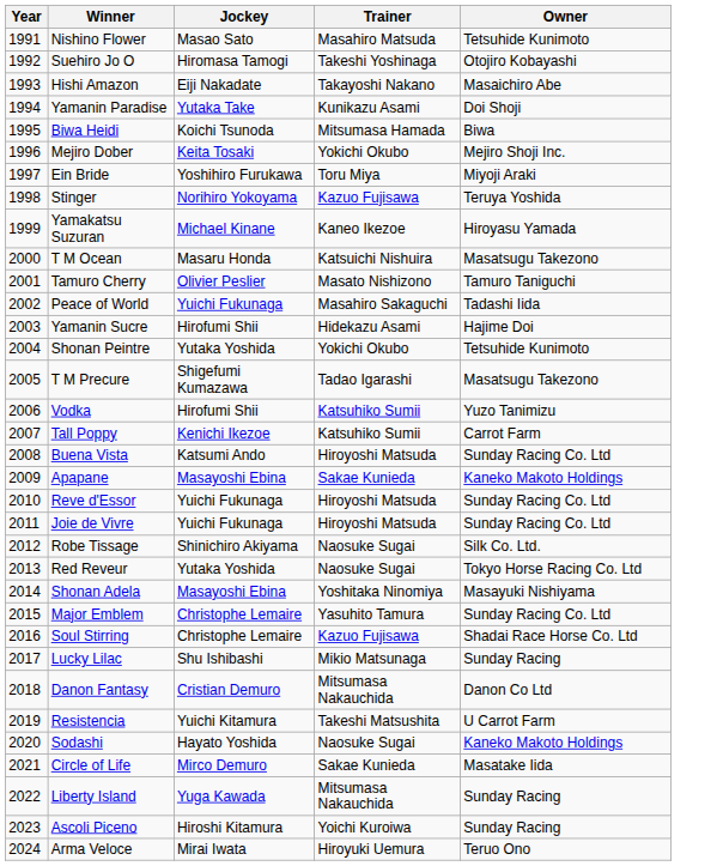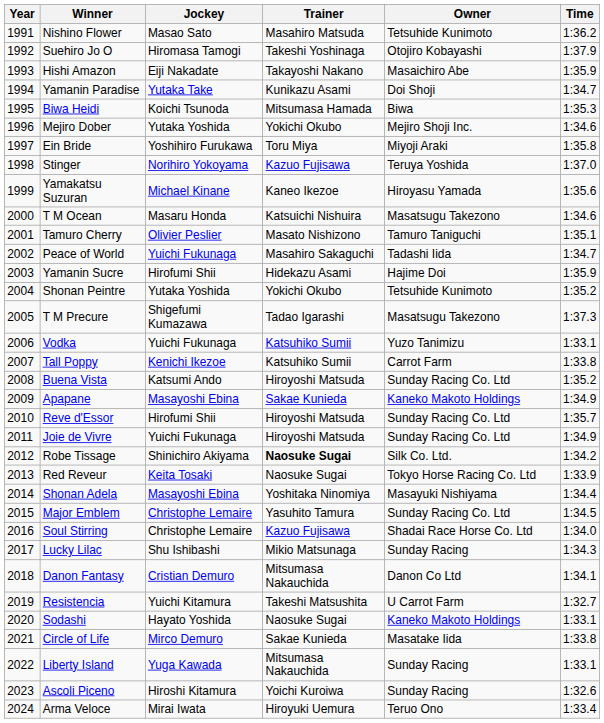 <table class="wikitable sortable" style="font-size:90%">
 <tr>
 <th width="36px">Year<br></th>
 <th width="120px">Winner<br></th>
 <th width="135px">Jockey<br></th>
 <th width="140px">Trainer<br></th>
 <th width="205px">Owner<br></th>
+<th>Time<br></th>
 </tr>
 <tr>
 <td>1991</td>
 <td>Nishino Flower</td>
 <td>Masao Sato</td>
 <td>Masahiro Matsuda</td>
 <td>Tetsuhide Kunimoto</td>
+<td>1:36.2</td>
 </tr>
 <tr>
 <td>1992</td>
 <td>Suehiro Jo O</td>
 <td>Hiromasa Tamogi</td>
 <td>Takeshi Yoshinaga</td>
 <td>Otojiro Kobayashi</td>
+<td>1:37.9</td>
 </tr>
 <tr>
 <td>1993</td>
 <td>Hishi Amazon</td>
 <td>Eiji Nakadate</td>
 <td>Takayoshi Nakano</td>
 <td>Masaichiro Abe</td>
+<td>1:35.9</td>
 </tr>
 <tr>
 <td>1994</td>
 <td>Yamanin Paradise</td>
 <td><a href='#'>Yutaka Take</a></td>
 <td>Kunikazu Asami</td>
 <td>Doi Shoji</td>
+<td>1:34.7</td>
 </tr>
 <tr>
 <td>1995</td>
 <td><a href='#'>Biwa Heidi</a></td>
 <td>Koichi Tsunoda</td>
 <td>Mitsumasa Hamada</td>
 <td>Biwa</td>
+<td>1:35.3</td>
 </tr>
 <tr>
 <td>1996</td>
 <td>Mejiro Dober</td>
-<td><a href='#'>Keita Tosaki</a></td>
+<td>Yutaka Yoshida</td>
 <td>Yokichi Okubo</td>
 <td>Mejiro Shoji Inc.</td>
+<td>1:34.6</td>
 </tr>
 <tr>
 <td>1997</td>
 <td>Ein Bride</td>
 <td>Yoshihiro Furukawa</td>
 <td>Toru Miya</td>
 <td>Miyoji Araki</td>
+<td>1:35.8</td>
 </tr>
 <tr>
 <td>1998</td>
 <td>Stinger</td>
 <td><a href='#'>Norihiro Yokoyama</a></td>
 <td><a href='#'>Kazuo Fujisawa</a></td>
 <td>Teruya Yoshida</td>
+<td>1:37.0</td>
 </tr>
 <tr>
 <td>1999</td>
 <td>Yamakatsu Suzuran</td>
 <td><a href='#'>Michael Kinane</a></td>
 <td>Kaneo Ikezoe</td>
 <td>Hiroyasu Yamada</td>
+<td>1:35.6</td>
 </tr>
 <tr>
 <td>2000</td>
 <td>T M Ocean</td>
 <td>Masaru Honda</td>
 <td>Katsuichi Nishuira</td>
 <td>Masatsugu Takezono</td>
+<td>1:34.6</td>
 </tr>
 <tr>
 <td>2001</td>
 <td>Tamuro Cherry</td>
 <td><a href='#'>Olivier Peslier</a></td>
 <td>Masato Nishizono</td>
 <td>Tamuro Taniguchi</td>
+<td>1:35.1</td>
 </tr>
 <tr>
 <td>2002</td>
 <td>Peace of World</td>
 <td><a href='#'>Yuichi Fukunaga</a></td>
 <td>Masahiro Sakaguchi</td>
 <td>Tadashi Iida</td>
+<td>1:34.7</td>
 </tr>
 <tr>
 <td>2003</td>
 <td>Yamanin Sucre</td>
 <td>Hirofumi Shii</td>
 <td>Hidekazu Asami</td>
 <td>Hajime Doi</td>
+<td>1:35.9</td>
 </tr>
 <tr>
 <td>2004</td>
 <td>Shonan Peintre</td>
 <td>Yutaka Yoshida</td>
 <td>Yokichi Okubo</td>
 <td>Tetsuhide Kunimoto</td>
+<td>1:35.2</td>
 </tr>
 <tr>
 <td>2005</td>
 <td>T M Precure</td>
 <td>Shigefumi Kumazawa</td>
 <td>Tadao Igarashi</td>
 <td>Masatsugu Takezono</td>
+<td>1:37.3</td>
 </tr>
 <tr>
 <td>2006</td>
 <td><a href='#'>Vodka</a></td>
-<td>Hirofumi Shii</td>
+<td>Yuichi Fukunaga</td>
 <td><a href='#'>Katsuhiko Sumii</a></td>
 <td>Yuzo Tanimizu</td>
+<td>1:33.1</td>
 </tr>
 <tr>
 <td>2007</td>
 <td><a href='#'>Tall Poppy</a></td>
 <td><a href='#'>Kenichi Ikezoe</a></td>
 <td>Katsuhiko Sumii</td>
 <td>Carrot Farm</td>
+<td>1:33.8</td>
 </tr>
 <tr>
 <td>2008</td>
 <td><a href='#'>Buena Vista</a></td>
 <td>Katsumi Ando</td>
 <td>Hiroyoshi Matsuda</td>
 <td>Sunday Racing Co. Ltd</td>
+<td>1:35.2</td>
 </tr>
 <tr>
 <td>2009</td>
 <td><a href='#'>Apapane</a></td>
 <td><a href='#'>Masayoshi Ebina</a></td>
 <td><a href='#'>Sakae Kunieda</a></td>
 <td><a href='#'>Kaneko Makoto Holdings</a></td>
+<td>1:34.9</td>
 </tr>
 <tr>
 <td>2010</td>
 <td><a href='#'>Reve d'Essor</a></td>
-<td>Yuichi Fukunaga</td>
+<td>Hirofumi Shii</td>
 <td>Hiroyoshi Matsuda</td>
 <td>Sunday Racing Co. Ltd</td>
+<td>1:35.7</td>
 </tr>
 <tr>
 <td>2011</td>
 <td><a href='#'>Joie de Vivre</a></td>
 <td>Yuichi Fukunaga</td>
 <td>Hiroyoshi Matsuda</td>
 <td>Sunday Racing Co. Ltd</td>
+<td>1:34.9</td>
 </tr>
 <tr>
 <td>2012</td>
 <td>Robe Tissage</td>
 <td>Shinichiro Akiyama</td>
-<td>Naosuke Sugai</td>
+<td><strong>Naosuke Sugai</strong></td>
 <td>Silk Co. Ltd.</td>
+<td>1:34.2</td>
 </tr>
 <tr>
 <td>2013</td>
 <td>Red Reveur</td>
-<td>Yutaka Yoshida</td>
+<td><a href='#'>Keita Tosaki</a></td>
 <td>Naosuke Sugai</td>
 <td>Tokyo Horse Racing Co. Ltd</td>
+<td>1:33.9</td>
 </tr>
 <tr>
 <td>2014</td>
 <td><a href='#'>Shonan Adela</a></td>
 <td><a href='#'>Masayoshi Ebina</a></td>
 <td>Yoshitaka Ninomiya</td>
 <td>Masayuki Nishiyama</td>
+<td>1:34.4</td>
 </tr>
 <tr>
 <td>2015</td>
 <td><a href='#'>Major Emblem</a></td>
 <td><a href='#'>Christophe Lemaire</a></td>
 <td>Yasuhito Tamura</td>
 <td>Sunday Racing Co. Ltd</td>
+<td>1:34.5</td>
 </tr>
 <tr>
 <td>2016</td>
 <td><a href='#'>Soul Stirring</a></td>
 <td>Christophe Lemaire</td>
 <td><a href='#'>Kazuo Fujisawa</a></td>
 <td>Shadai Race Horse Co. Ltd</td>
+<td>1:34.0</td>
 </tr>
 <tr>
 <td>2017</td>
 <td><a href='#'>Lucky Lilac</a></td>
 <td>Shu Ishibashi</td>
 <td>Mikio Matsunaga</td>
 <td>Sunday Racing</td>
+<td>1:34.3</td>
 </tr>
 <tr>
 <td>2018</td>
 <td><a href='#'>Danon Fantasy</a></td>
 <td><a href='#'>Cristian Demuro</a></td>
 <td>Mitsumasa Nakauchida</td>
 <td>Danon Co Ltd</td>
+<td>1:34.1</td>
 </tr>
 <tr>
 <td>2019</td>
 <td><a href='#'>Resistencia</a></td>
 <td>Yuichi Kitamura</td>
 <td>Takeshi Matsushita</td>
 <td>U Carrot Farm</td>
+<td>1:32.7</td>
 </tr>
 <tr>
 <td>2020</td>
 <td><a href='#'>Sodashi</a></td>
 <td>Hayato Yoshida</td>
 <td>Naosuke Sugai</td>
 <td><a href='#'>Kaneko Makoto Holdings</a></td>
+<td>1:33.1</td>
 </tr>
 <tr>
 <td>2021</td>
 <td><a href='#'>Circle of Life</a></td>
 <td><a href='#'>Mirco Demuro</a></td>
 <td>Sakae Kunieda</td>
 <td>Masatake Iida</td>
+<td>1:33.8</td>
 </tr>
 <tr>
 <td>2022</td>
 <td><a href='#'>Liberty Island</a></td>
 <td><a href='#'>Yuga Kawada</a></td>
 <td>Mitsumasa Nakauchida</td>
 <td>Sunday Racing</td>
+<td>1:33.1</td>
 </tr>
 <tr>
 <td>2023</td>
 <td><a href='#'>Ascoli Piceno</a></td>
 <td>Hiroshi Kitamura</td>
 <td>Yoichi Kuroiwa</td>
 <td>Sunday Racing</td>
+<td>1:32.6</td>
 </tr>
 <tr>
 <td>2024</td>
 <td>Arma Veloce</td>
 <td>Mirai Iwata</td>
 <td>Hiroyuki Uemura</td>
 <td>Teruo Ono</td>
+<td>1:33.4</td>
 </tr>
 </table>
